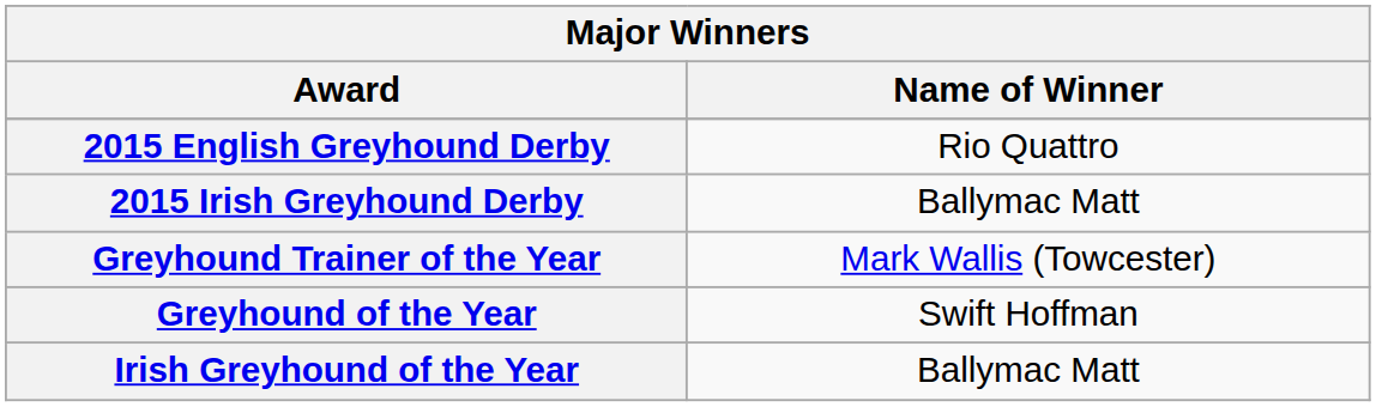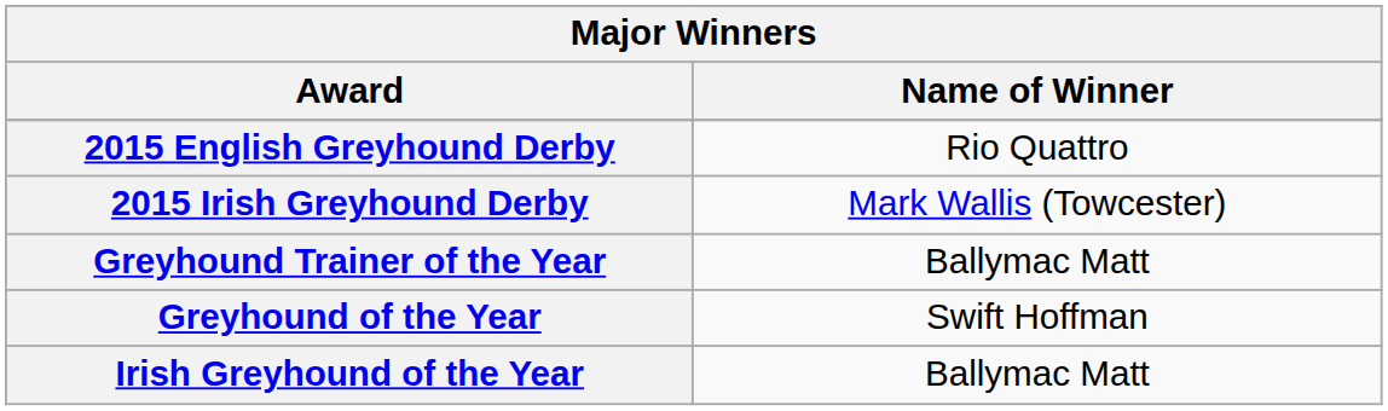 <table class="wikitable">
 <tr>
 <th colspan="2">Major Winners</th>
 </tr>
 <tr>
 <th width=300>Award</th>
 <th width=300>Name of Winner</th>
 </tr>
 <tr>
 </tr>
 <tr align=center>
 <th><a href='#'>2015 English Greyhound Derby</a></th>
 <td>Rio Quattro</td>
 </tr>
 <tr align=center>
 <th><a href='#'>2015 Irish Greyhound Derby</a></th>
-<td>Ballymac Matt</td>
+<td><a href='#'>Mark Wallis</a> (Towcester)</td>
 </tr>
 <tr align=center>
 <th><a href='#'>Greyhound Trainer of the Year</a></th>
-<td><a href='#'>Mark Wallis</a> (Towcester)</td>
+<td>Ballymac Matt</td>
 </tr>
 <tr align=center>
 <th><a href='#'>Greyhound of the Year</a></th>
 <td>Swift Hoffman</td>
 </tr>
 <tr align=center>
 <th><a href='#'>Irish Greyhound of the Year</a></th>
 <td>Ballymac Matt</td>
 </tr>
 </table>
